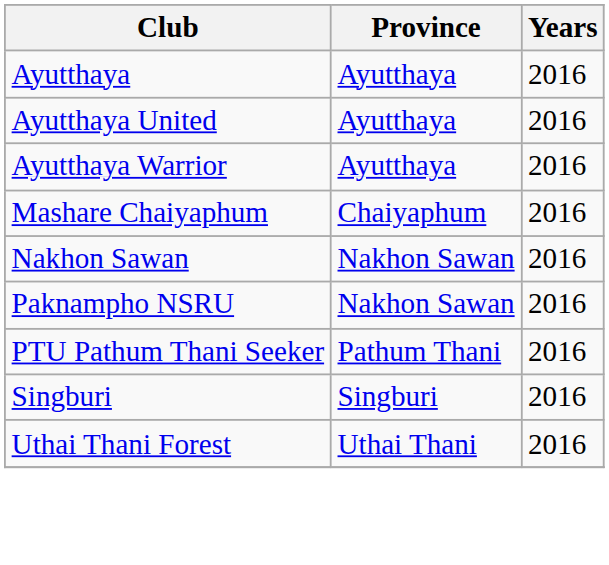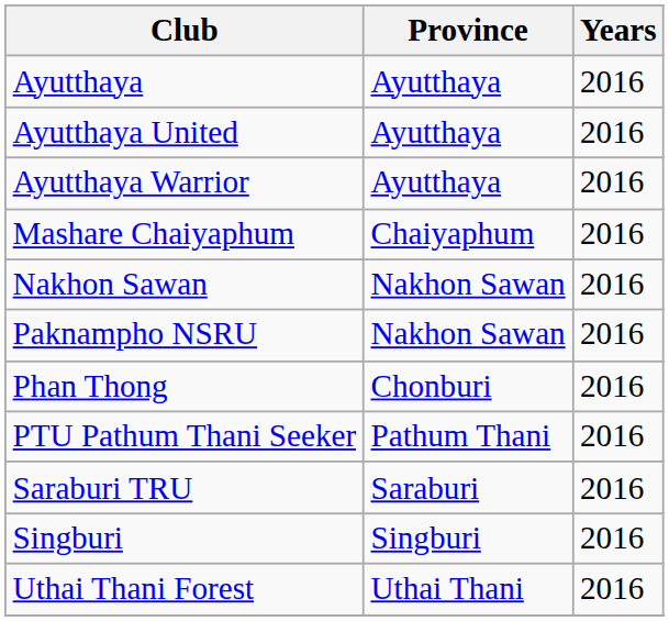 <table class="wikitable">
 <tr>
 <th>Club</th>
 <th>Province</th>
 <th>Years</th>
 </tr>
 <tr>
 <td><a href='#'>Ayutthaya</a></td>
 <td><a href='#'>Ayutthaya</a></td>
 <td>2016</td>
 </tr>
 <tr>
 <td><a href='#'>Ayutthaya United</a></td>
 <td><a href='#'>Ayutthaya</a></td>
 <td>2016</td>
 </tr>
 <tr>
 <td><a href='#'>Ayutthaya Warrior</a></td>
 <td><a href='#'>Ayutthaya</a></td>
 <td>2016</td>
 </tr>
 <tr>
 <td><a href='#'>Mashare Chaiyaphum</a></td>
 <td><a href='#'>Chaiyaphum</a></td>
 <td>2016</td>
 </tr>
 <tr>
 <td><a href='#'>Nakhon Sawan</a></td>
 <td><a href='#'>Nakhon Sawan</a></td>
 <td>2016</td>
 </tr>
 <tr>
 <td><a href='#'>Paknampho NSRU</a></td>
 <td><a href='#'>Nakhon Sawan</a></td>
 <td>2016</td>
 </tr>
 <tr>
+<td><a href='#'>Phan Thong</a></td>
+<td><a href='#'>Chonburi</a></td>
+<td>2016</td>
+</tr>
+<tr>
 <td><a href='#'>PTU Pathum Thani Seeker</a></td>
 <td><a href='#'>Pathum Thani</a></td>
+<td>2016</td>
+</tr>
+<tr>
+<td><a href='#'>Saraburi TRU</a></td>
+<td><a href='#'>Saraburi</a></td>
 <td>2016</td>
 </tr>
 <tr>
 <td><a href='#'>Singburi</a></td>
 <td><a href='#'>Singburi</a></td>
 <td>2016</td>
 </tr>
 <tr>
 <td><a href='#'>Uthai Thani Forest</a></td>
 <td><a href='#'>Uthai Thani</a></td>
 <td>2016</td>
 </tr>
 <tr>
 </tr>
 </table>
